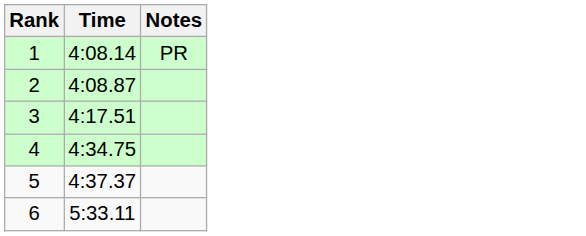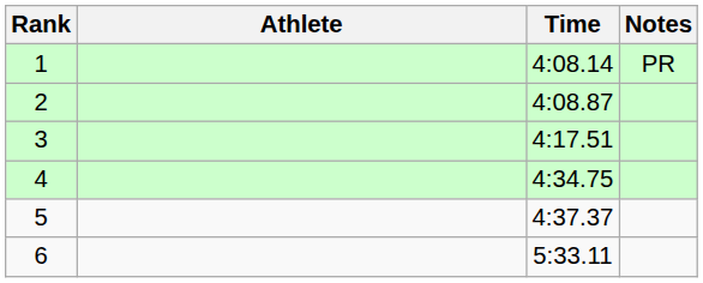 <table class="wikitable" style="text-align:center">
 <tr>
 <th>Rank</th>
+<th Style="width:18em">Athlete</th>
 <th>Time</th>
 <th>Notes</th>
 </tr>
 <tr style="background:#cfc">
 <td>1</td>
+<td style="text-align:left"></td>
 <td>4:08.14</td>
 <td>PR</td>
 </tr>
 <tr style="background:#cfc">
 <td>2</td>
+<td style="text-align:left"></td>
 <td>4:08.87</td>
 <td></td>
 </tr>
 <tr style="background:#cfc">
 <td>3</td>
+<td style="text-align:left"></td>
 <td>4:17.51</td>
 <td></td>
 </tr>
 <tr style="background:#cfc">
 <td>4</td>
+<td style="text-align:left"></td>
 <td>4:34.75</td>
 <td></td>
 </tr>
 <tr>
 <td>5</td>
+<td style="text-align:left"></td>
 <td>4:37.37</td>
 <td></td>
 </tr>
 <tr>
 <td>6</td>
+<td style="text-align:left"></td>
 <td>5:33.11</td>
 <td></td>
 </tr>
 </table>
